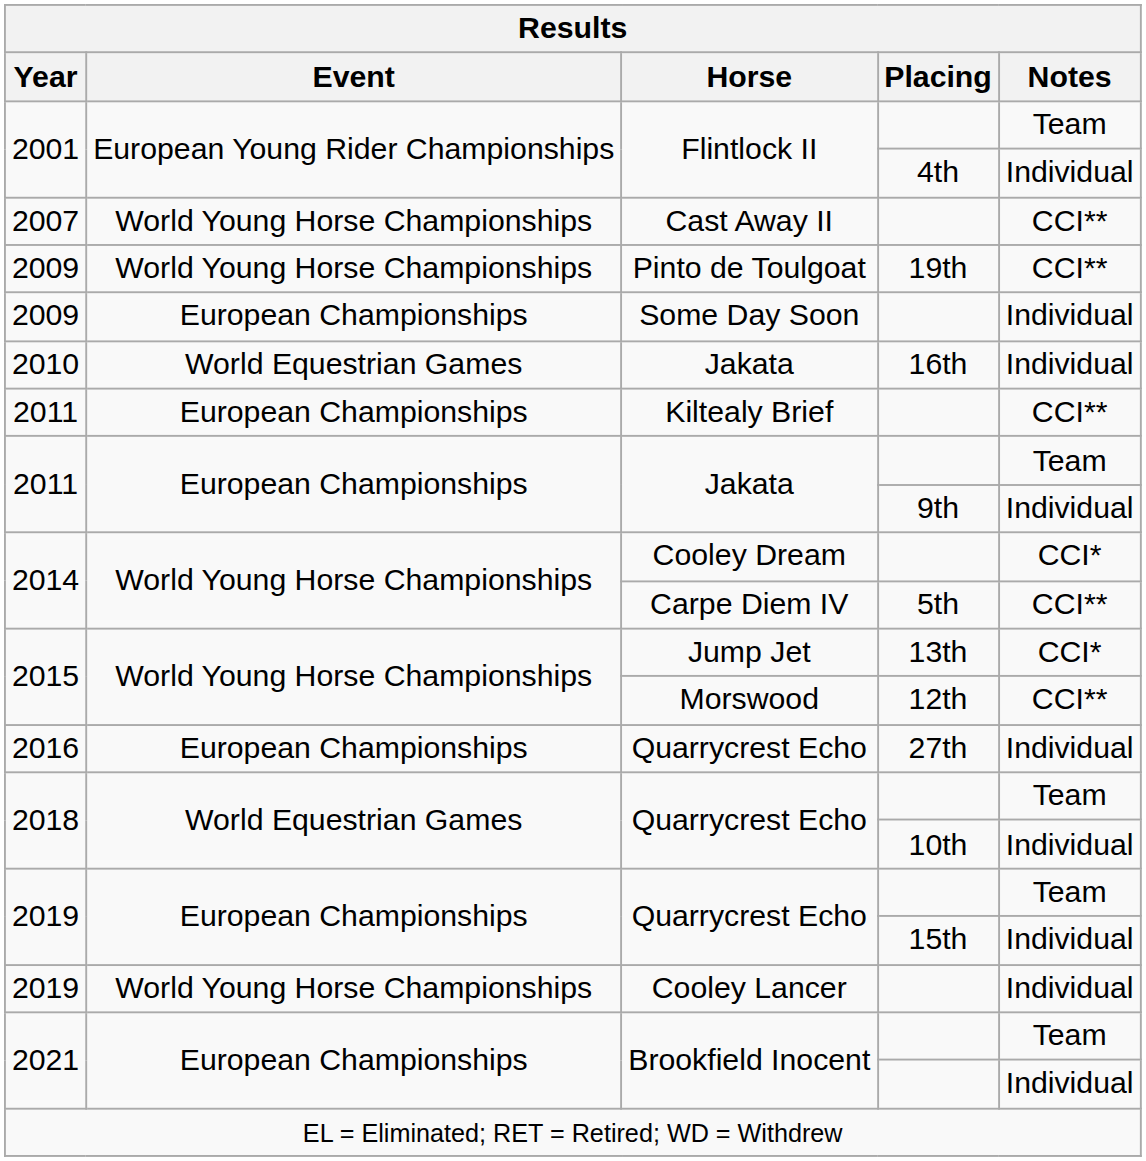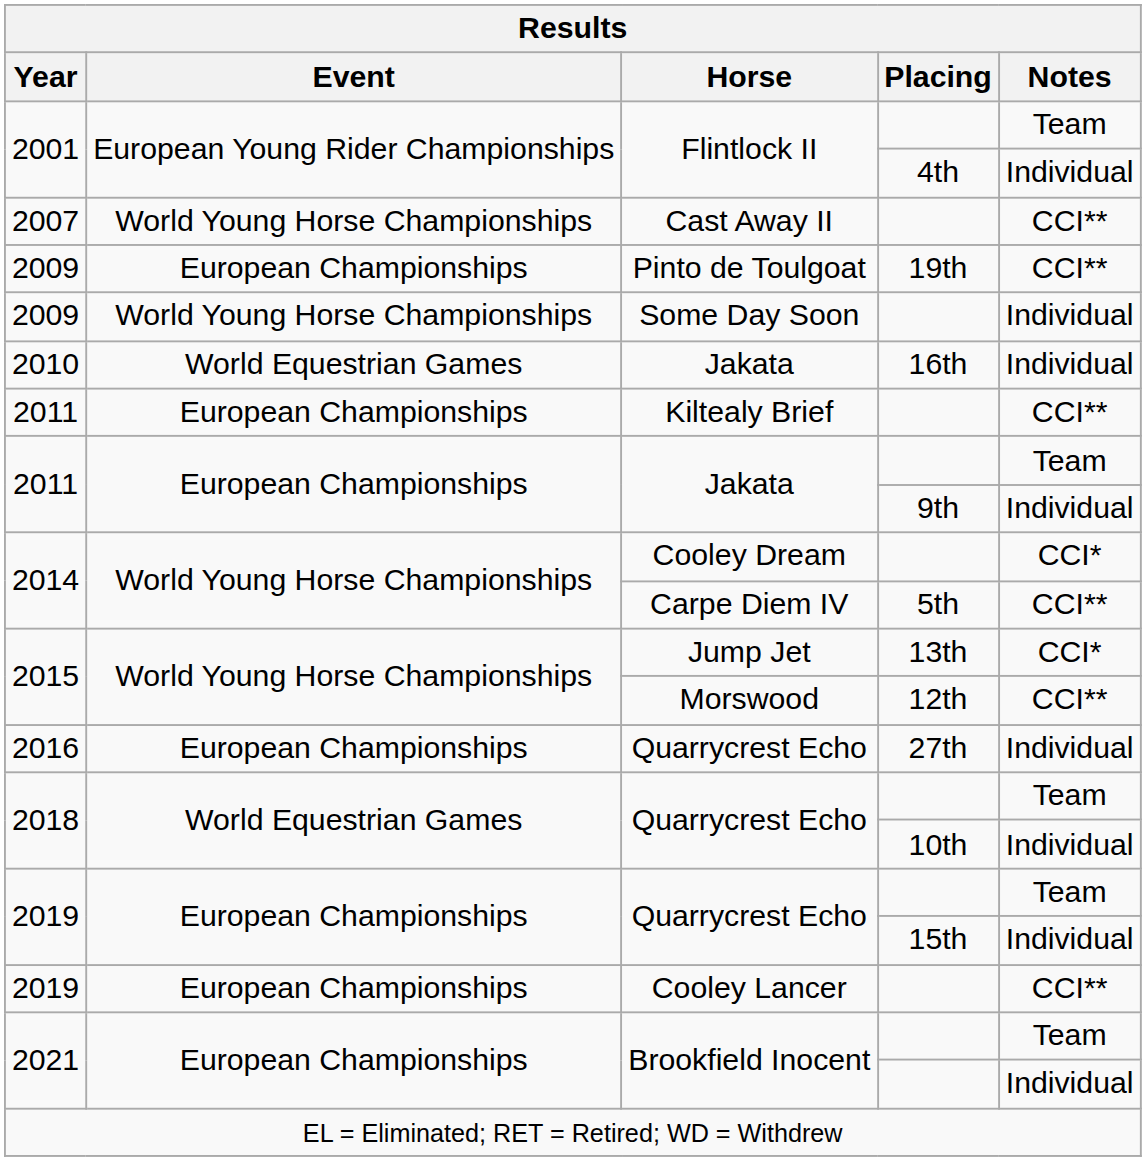 <table class="wikitable" style="text-align:center">
 <tr>
 <th colspan="11" align="center"><strong>Results</strong></th>
 </tr>
 <tr>
 <th>Year</th>
 <th>Event</th>
 <th>Horse</th>
 <th>Placing</th>
 <th>Notes</th>
 </tr>
 <tr>
 <td rowspan="2">2001</td>
 <td rowspan="2">European Young Rider Championships</td>
 <td rowspan="2">Flintlock II</td>
 <td></td>
 <td>Team</td>
 </tr>
 <tr>
 <td>4th</td>
 <td>Individual</td>
 </tr>
 <tr>
 <td>2007</td>
 <td>World Young Horse Championships</td>
 <td>Cast Away II</td>
 <td></td>
 <td>CCI**</td>
 </tr>
 <tr>
 <td>2009</td>
-<td>World Young Horse Championships</td>
+<td>European Championships</td>
 <td>Pinto de Toulgoat</td>
 <td>19th</td>
 <td>CCI**</td>
 </tr>
 <tr>
 <td>2009</td>
-<td>European Championships</td>
+<td>World Young Horse Championships</td>
 <td>Some Day Soon</td>
 <td></td>
 <td>Individual</td>
 </tr>
 <tr>
 <td>2010</td>
 <td>World Equestrian Games</td>
 <td>Jakata</td>
 <td>16th</td>
 <td>Individual</td>
 </tr>
 <tr>
 <td>2011</td>
 <td>European Championships</td>
 <td>Kiltealy Brief</td>
 <td></td>
 <td>CCI**</td>
 </tr>
 <tr>
 <td rowspan="2">2011</td>
 <td rowspan="2">European Championships</td>
 <td rowspan="2">Jakata</td>
 <td></td>
 <td>Team</td>
 </tr>
 <tr>
 <td>9th</td>
 <td>Individual</td>
 </tr>
 <tr>
 <td rowspan="2">2014</td>
 <td rowspan="2">World Young Horse Championships</td>
 <td>Cooley Dream</td>
 <td></td>
 <td>CCI*</td>
 </tr>
 <tr>
 <td>Carpe Diem IV</td>
 <td>5th</td>
 <td>CCI**</td>
 </tr>
 <tr>
 <td rowspan="2">2015</td>
 <td rowspan="2">World Young Horse Championships</td>
 <td>Jump Jet</td>
 <td>13th</td>
 <td>CCI*</td>
 </tr>
 <tr>
 <td>Morswood</td>
 <td>12th</td>
 <td>CCI**</td>
 </tr>
 <tr>
 <td>2016</td>
 <td>European Championships</td>
 <td>Quarrycrest Echo</td>
 <td>27th</td>
 <td>Individual</td>
 </tr>
 <tr>
 <td rowspan="2">2018</td>
 <td rowspan="2">World Equestrian Games</td>
 <td rowspan="2">Quarrycrest Echo</td>
 <td></td>
 <td>Team</td>
 </tr>
 <tr>
 <td>10th</td>
 <td>Individual</td>
 </tr>
 <tr>
 <td rowspan="2">2019</td>
 <td rowspan="2">European Championships</td>
 <td rowspan="2">Quarrycrest Echo</td>
 <td></td>
 <td>Team</td>
 </tr>
 <tr>
 <td>15th</td>
 <td>Individual</td>
 </tr>
 <tr>
 <td>2019</td>
-<td>World Young Horse Championships</td>
+<td>European Championships</td>
 <td>Cooley Lancer</td>
 <td></td>
-<td>Individual</td>
+<td>CCI**</td>
 </tr>
 <tr>
 <td rowspan="2">2021</td>
 <td rowspan="2">European Championships</td>
 <td rowspan="2">Brookfield Inocent</td>
 <td></td>
 <td>Team</td>
 </tr>
 <tr>
 <td></td>
 <td>Individual</td>
 </tr>
 <tr>
 <td colspan="11" align="center"><small> EL = Eliminated; RET = Retired; WD = Withdrew </small></td>
 </tr>
 </table>
